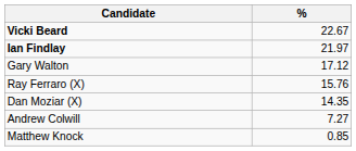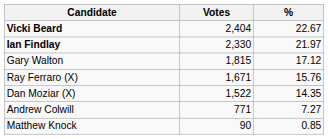 <table style="width:500px;" class="wikitable">
 <tr>
 <th align="center">Candidate</th>
+<th align="center">Votes</th>
 <th align="center">%</th>
 </tr>
 <tr>
 <td align="left"><strong>Vicki Beard</strong></td>
+<td align="right">2,404</td>
 <td align="right">22.67</td>
 </tr>
 <tr>
 <td align="left"><strong>Ian Findlay</strong></td>
+<td align="right">2,330</td>
 <td align="right">21.97</td>
 </tr>
 <tr>
 <td align="left">Gary Walton</td>
+<td align="right">1,815</td>
 <td align="right">17.12</td>
 </tr>
 <tr>
 <td align="left">Ray Ferraro (X)</td>
+<td align="right">1,671</td>
 <td align="right">15.76</td>
 </tr>
 <tr>
 <td align="left">Dan Moziar (X)</td>
+<td align="right">1,522</td>
 <td align="right">14.35</td>
 </tr>
 <tr>
 <td align="left">Andrew Colwill</td>
+<td align="right">771</td>
 <td align="right">7.27</td>
 </tr>
 <tr>
 <td align="left">Matthew Knock</td>
+<td align="right">90</td>
 <td align="right">0.85</td>
 </tr>
 </table>
